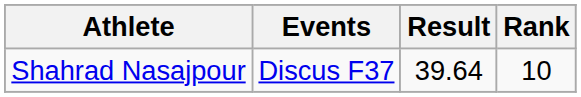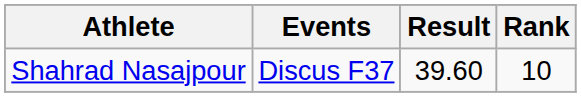 <table class=wikitable style="font-size:90%">
 <tr align=center>
 <th>Athlete</th>
 <th>Events</th>
 <th>Result</th>
 <th>Rank</th>
 </tr>
 <tr align=center>
 <td align=left><a href='#'>Shahrad Nasajpour</a></td>
 <td align=left><a href='#'>Discus F37</a></td>
-<td>39.64</td>
+<td>39.60</td>
 <td>10</td>
 </tr>
 </table>
